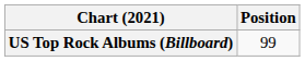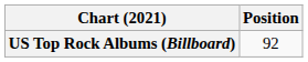 <table class="wikitable plainrowheaders" style="text-align:center">
 <tr>
 <th scope="col">Chart (2021)</th>
 <th scope="col">Position</th>
 </tr>
 <tr>
 <th scope="row">US Top Rock Albums (<em>Billboard</em>)</th>
-<td>99</td>
+<td>92</td>
 </tr>
 </table>
